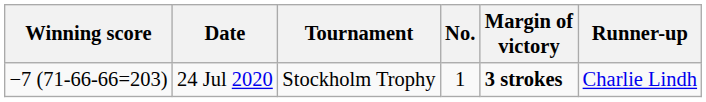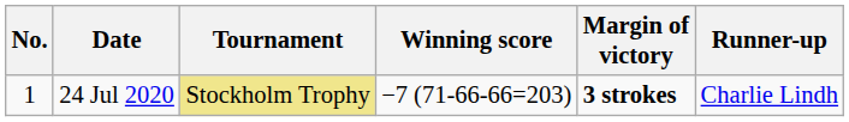 <table class="wikitable" style="font-size:95%;">
 <tr>
-<th>Winning score</th>
+<th>No.</th>
 <th>Date</th>
 <th>Tournament</th>
-<th>No.</th>
+<th>Winning score</th>
 <th>Margin of<br>victory</th>
 <th>Runner-up</th>
 </tr>
 <tr>
+<td align=center>1</td>
+<td align=right>24 Jul <a href='#'>2020</a></td>
+<td style="background: khaki;">Stockholm Trophy</td>
 <td>−7 (71-66-66=203)</td>
-<td align=right>24 Jul <a href='#'>2020</a></td>
-<td>Stockholm Trophy</td>
-<td align=center>1</td>
 <td><strong>3 strokes</strong></td>
 <td> <a href='#'>Charlie Lindh</a></td>
 </tr>
 </table>
